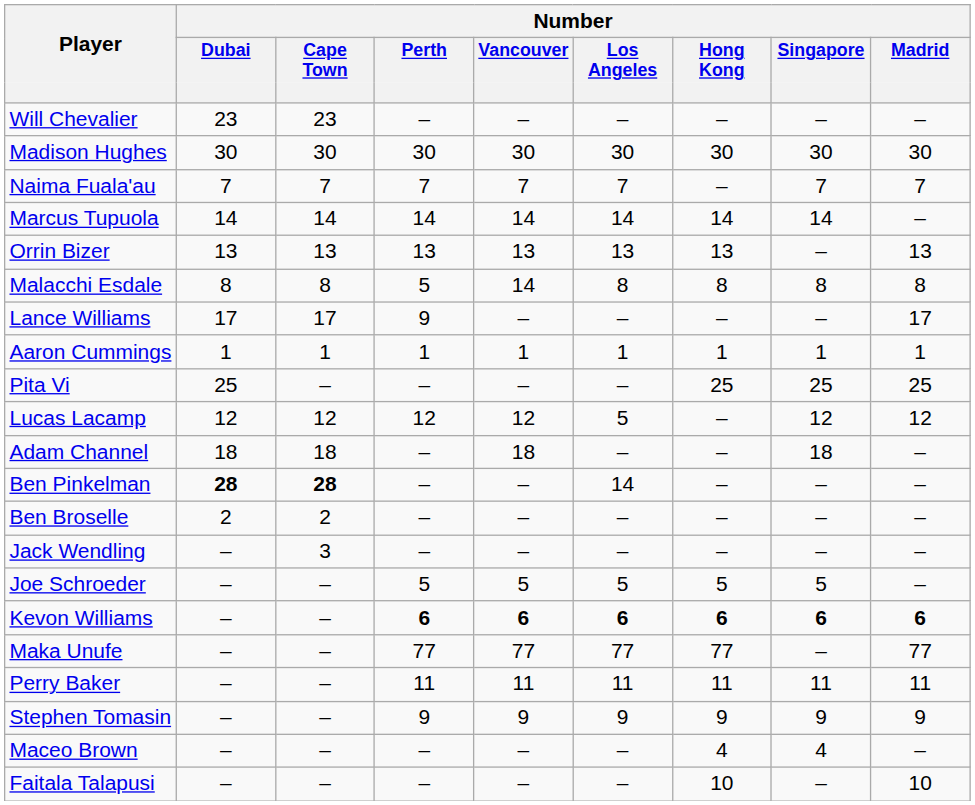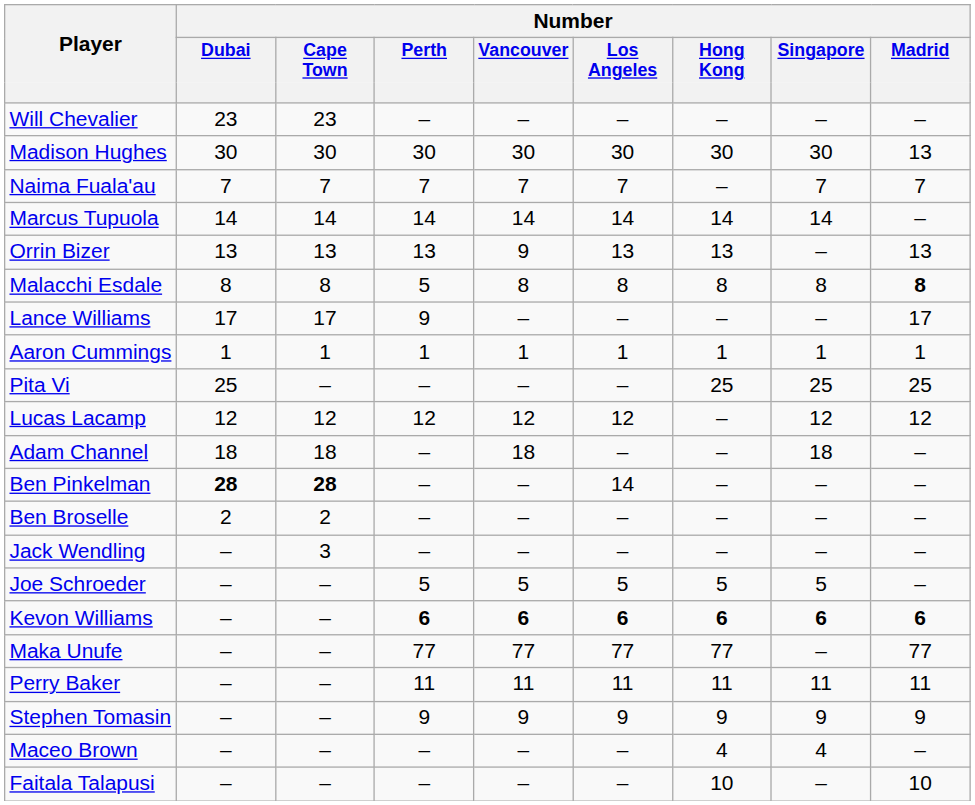 <table class="wikitable sortable" style="text-align:center;">
 <tr>
 <th rowspan="2" style="border-bottom:0px;">Player</th>
 <th colspan="8">Number</th>
 </tr>
 <tr>
 <th valign="top" style="width:5.2em; border-bottom:0px; padding:2px; font-size:85%;"><a href='#'>Dubai</a></th>
 <th valign="top" style="width:5.2em; border-bottom:0px; padding:2px; font-size:85%;"><a href='#'>Cape Town</a></th>
 <th valign="top" style="width:5.2em; border-bottom:0px; padding:2px; font-size:85%;"><a href='#'>Perth</a></th>
 <th valign="top" style="width:5.2em; border-bottom:0px; padding:2px; font-size:85%;"><a href='#'>Vancouver</a></th>
 <th valign="top" style="width:5.2em; border-bottom:0px; padding:2px; font-size:85%;"><a href='#'>Los Angeles</a></th>
 <th valign="top" style="width:5.2em; border-bottom:0px; padding:2px; font-size:85%;"><a href='#'>Hong Kong</a></th>
 <th valign="top" style="width:5.2em; border-bottom:0px; padding:2px; font-size:85%;"><a href='#'>Singapore</a></th>
 <th valign="top" style="width:5.2em; border-bottom:0px; padding:2px; font-size:85%;"><a href='#'>Madrid</a></th>
 </tr>
 <tr style="line-height:8px;">
 <th style="border-top:0px;"> </th>
 <th data-sort-type="number" style="border-top:0px;"></th>
 <th data-sort-type="number" style="border-top:0px;"></th>
 <th data-sort-type="number" style="border-top:0px;"></th>
 <th data-sort-type="number" style="border-top:0px;"></th>
 <th data-sort-type="number" style="border-top:0px;"></th>
 <th data-sort-type="number" style="border-top:0px;"></th>
 <th data-sort-type="number" style="border-top:0px;"></th>
 <th data-sort-type="number" style="border-top:0px;"></th>
 </tr>
 <tr>
 <td align="left"><a href='#'>Will Chevalier</a></td>
 <td>23</td>
 <td>23</td>
 <td>–</td>
 <td>–</td>
 <td>–</td>
 <td>–</td>
 <td>–</td>
 <td>–</td>
 </tr>
 <tr>
 <td align="left"><a href='#'>Madison Hughes</a></td>
 <td>30</td>
 <td>30</td>
 <td>30</td>
 <td>30</td>
 <td>30</td>
 <td>30</td>
 <td>30</td>
-<td>30</td>
+<td>13</td>
 </tr>
 <tr>
 <td align="left"><a href='#'>Naima Fuala'au</a></td>
 <td>7</td>
 <td>7</td>
 <td>7</td>
 <td>7</td>
 <td>7</td>
 <td>–</td>
 <td>7</td>
 <td>7</td>
 </tr>
 <tr>
 <td align="left"><a href='#'>Marcus Tupuola</a></td>
 <td>14</td>
 <td>14</td>
 <td>14</td>
 <td>14</td>
 <td>14</td>
 <td>14</td>
 <td>14</td>
 <td>–</td>
 </tr>
 <tr>
 <td align="left"><a href='#'>Orrin Bizer</a></td>
 <td>13</td>
 <td>13</td>
 <td>13</td>
-<td>13</td>
+<td>9</td>
 <td>13</td>
 <td>13</td>
 <td>–</td>
 <td>13</td>
 </tr>
 <tr>
 <td align="left"><a href='#'>Malacchi Esdale</a></td>
 <td>8</td>
 <td>8</td>
 <td>5</td>
-<td>14</td>
 <td>8</td>
 <td>8</td>
 <td>8</td>
 <td>8</td>
+<td><strong>8</strong></td>
 </tr>
 <tr>
 <td align="left"><a href='#'>Lance Williams</a></td>
 <td>17</td>
 <td>17</td>
 <td>9</td>
 <td>–</td>
 <td>–</td>
 <td>–</td>
 <td>–</td>
 <td>17</td>
 </tr>
 <tr>
 <td align="left"><a href='#'>Aaron Cummings</a></td>
 <td>1</td>
 <td>1</td>
 <td>1</td>
 <td>1</td>
 <td>1</td>
 <td>1</td>
 <td>1</td>
 <td>1</td>
 </tr>
 <tr>
 <td align="left"><a href='#'>Pita Vi</a></td>
 <td>25</td>
 <td>–</td>
 <td>–</td>
 <td>–</td>
 <td>–</td>
 <td>25</td>
 <td>25</td>
 <td>25</td>
 </tr>
 <tr>
 <td align="left"><a href='#'>Lucas Lacamp</a></td>
 <td>12</td>
 <td>12</td>
 <td>12</td>
 <td>12</td>
-<td>5</td>
+<td>12</td>
 <td>–</td>
 <td>12</td>
 <td>12</td>
 </tr>
 <tr>
 <td align="left"><a href='#'>Adam Channel</a></td>
 <td>18</td>
 <td>18</td>
 <td>–</td>
 <td>18</td>
 <td>–</td>
 <td>–</td>
 <td>18</td>
 <td>–</td>
 </tr>
 <tr>
 <td align="left"><a href='#'>Ben Pinkelman</a></td>
 <td><strong>28</strong></td>
 <td><strong>28</strong></td>
 <td>–</td>
 <td>–</td>
 <td>14</td>
 <td>–</td>
 <td>–</td>
 <td>–</td>
 </tr>
 <tr>
 <td align="left"><a href='#'>Ben Broselle</a></td>
 <td>2</td>
 <td>2</td>
 <td>–</td>
 <td>–</td>
 <td>–</td>
 <td>–</td>
 <td>–</td>
 <td>–</td>
 </tr>
 <tr>
 <td align="left"><a href='#'>Jack Wendling</a></td>
 <td>–</td>
 <td>3</td>
 <td>–</td>
 <td>–</td>
 <td>–</td>
 <td>–</td>
 <td>–</td>
 <td>–</td>
 </tr>
 <tr>
 <td align="left"><a href='#'>Joe Schroeder</a></td>
 <td>–</td>
 <td>–</td>
 <td>5</td>
 <td>5</td>
 <td>5</td>
 <td>5</td>
 <td>5</td>
 <td>–</td>
 </tr>
 <tr>
 <td align="left"><a href='#'>Kevon Williams</a></td>
 <td>–</td>
 <td>–</td>
 <td><strong>6</strong></td>
 <td><strong>6</strong></td>
 <td><strong>6</strong></td>
 <td><strong>6</strong></td>
 <td><strong>6</strong></td>
 <td><strong>6</strong></td>
 </tr>
 <tr>
 <td align="left"><a href='#'>Maka Unufe</a></td>
 <td>–</td>
 <td>–</td>
 <td>77</td>
 <td>77</td>
 <td>77</td>
 <td>77</td>
 <td>–</td>
 <td>77</td>
 </tr>
 <tr>
 <td align="left"><a href='#'>Perry Baker</a></td>
 <td>–</td>
 <td>–</td>
 <td>11</td>
 <td>11</td>
 <td>11</td>
 <td>11</td>
 <td>11</td>
 <td>11</td>
 </tr>
 <tr>
 <td align="left"><a href='#'>Stephen Tomasin</a></td>
 <td>–</td>
 <td>–</td>
 <td>9</td>
 <td>9</td>
 <td>9</td>
 <td>9</td>
 <td>9</td>
 <td>9</td>
 </tr>
 <tr>
 <td align="left"><a href='#'>Maceo Brown</a></td>
 <td>–</td>
 <td>–</td>
 <td>–</td>
 <td>–</td>
 <td>–</td>
 <td>4</td>
 <td>4</td>
 <td>–</td>
 </tr>
 <tr>
 <td align="left"><a href='#'>Faitala Talapusi</a></td>
 <td>–</td>
 <td>–</td>
 <td>–</td>
 <td>–</td>
 <td>–</td>
 <td>10</td>
 <td>–</td>
 <td>10</td>
 </tr>
 </table>
